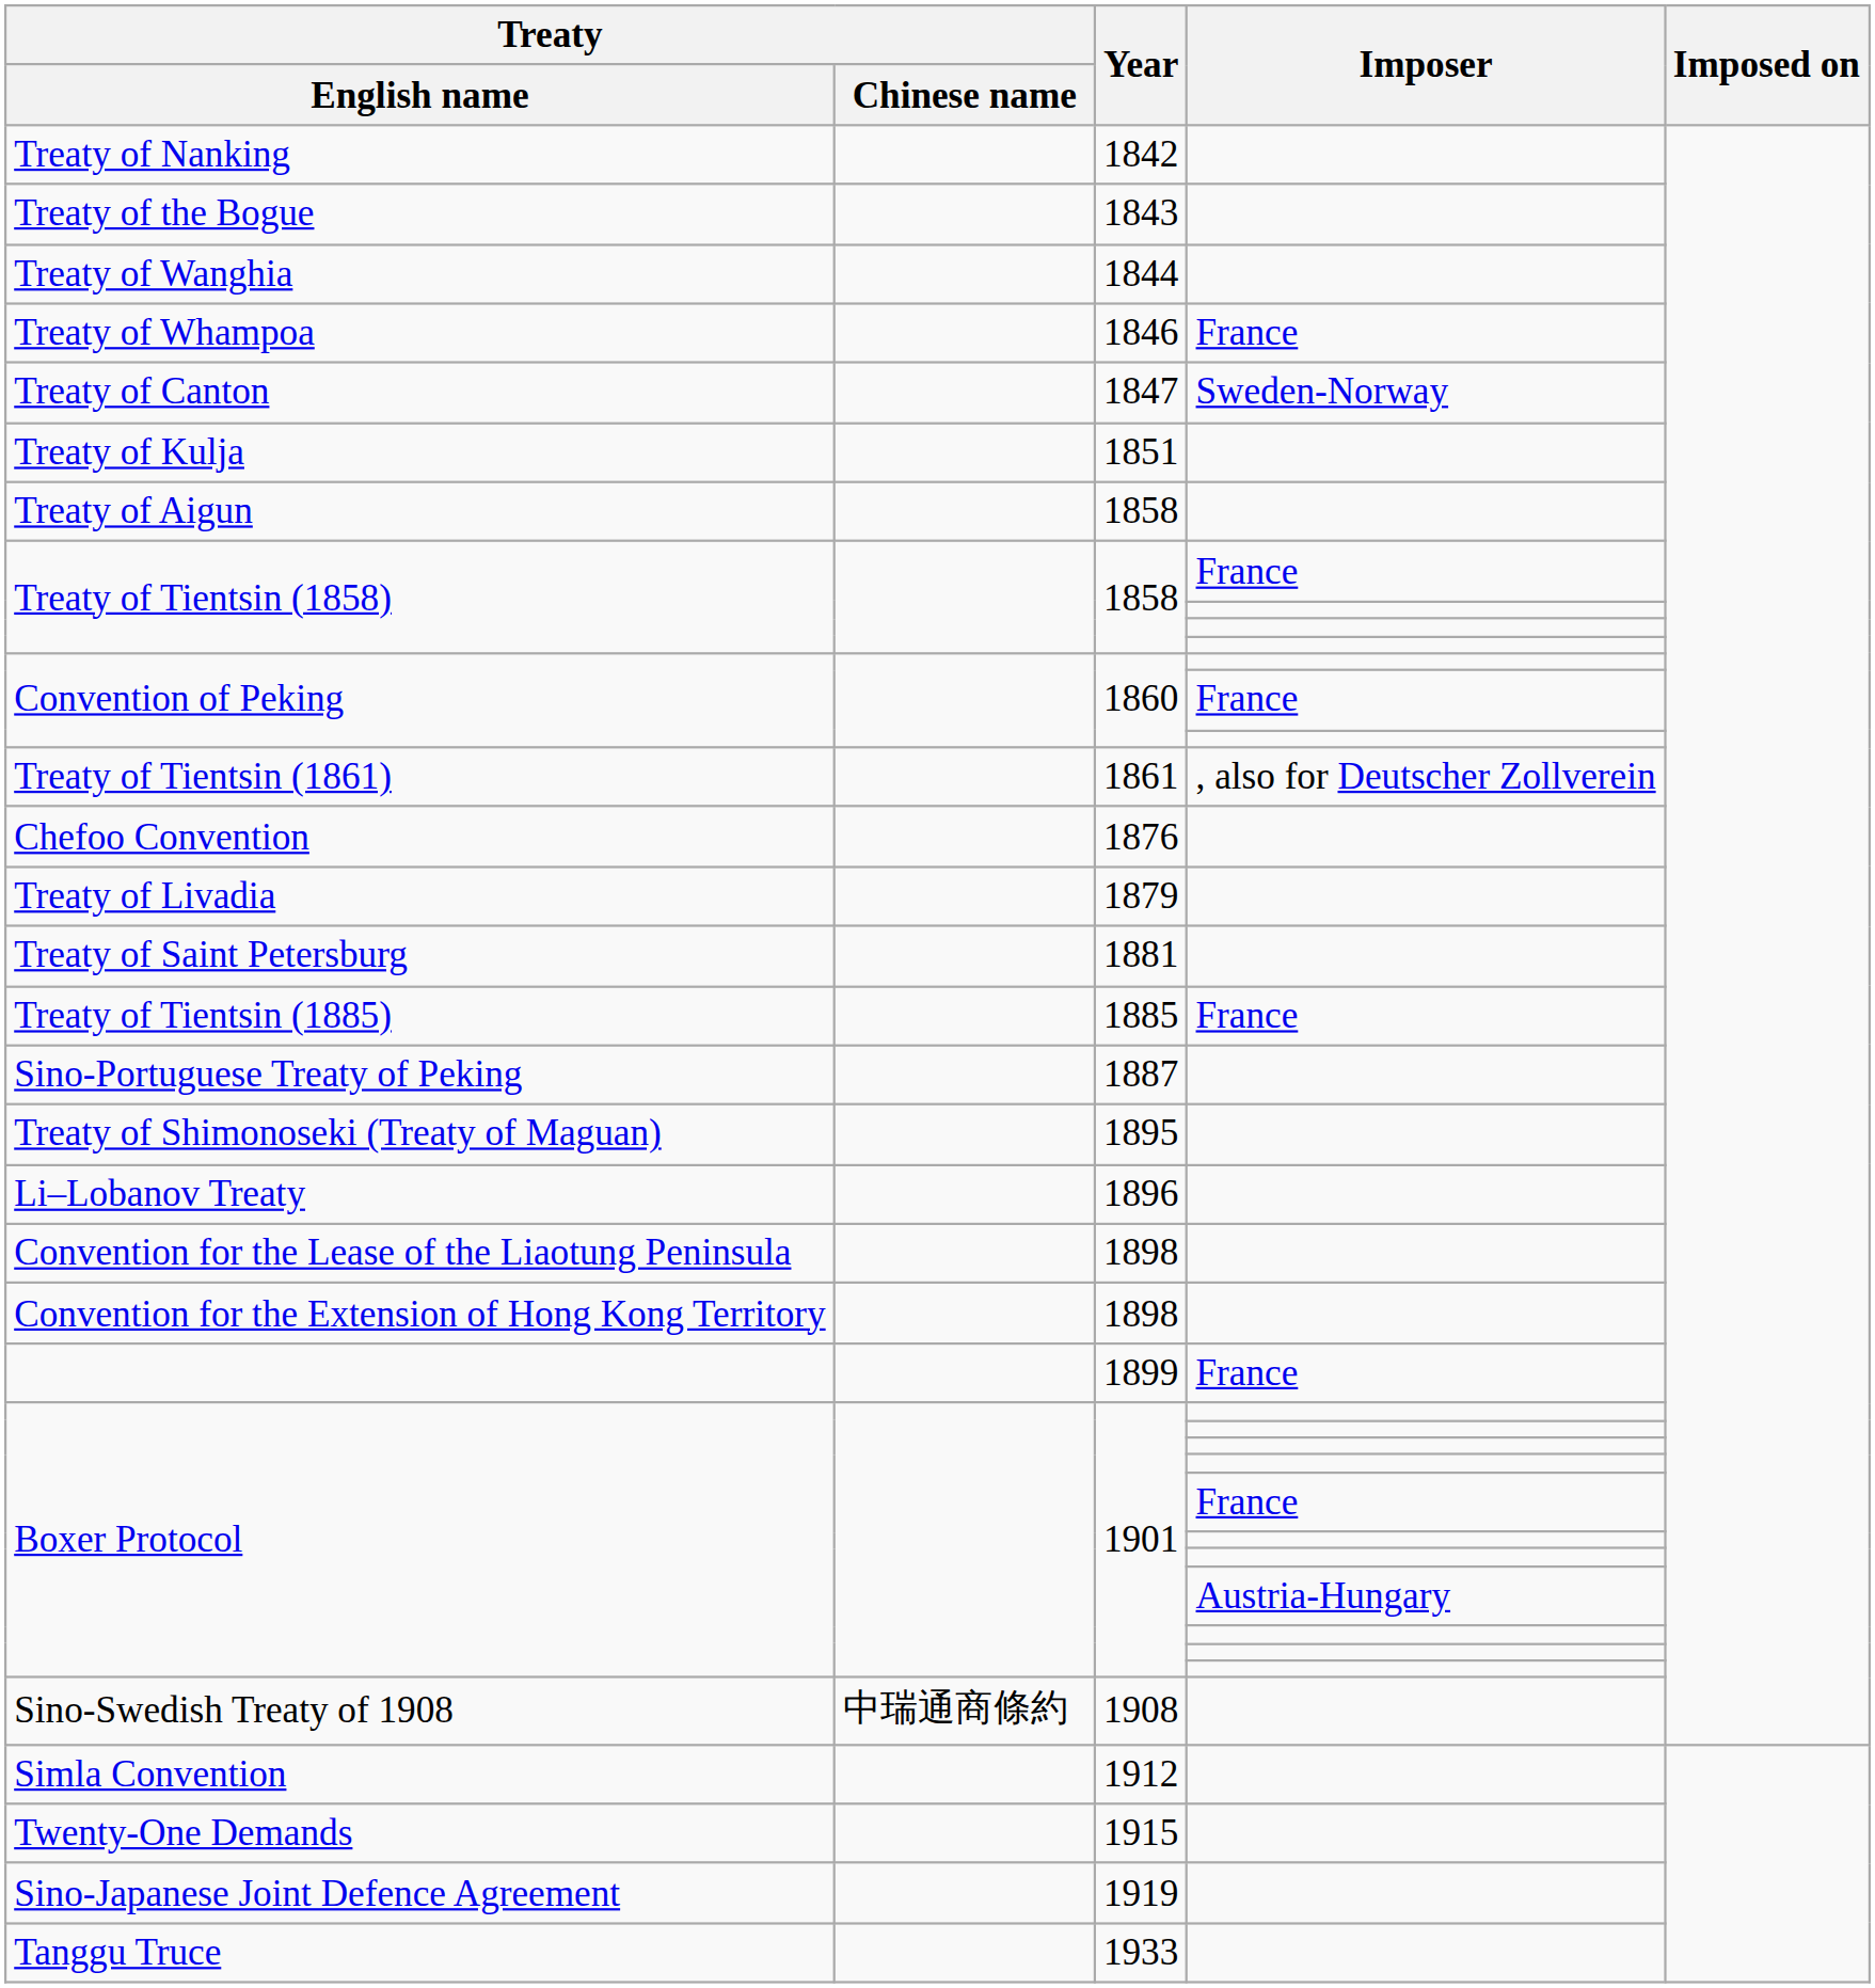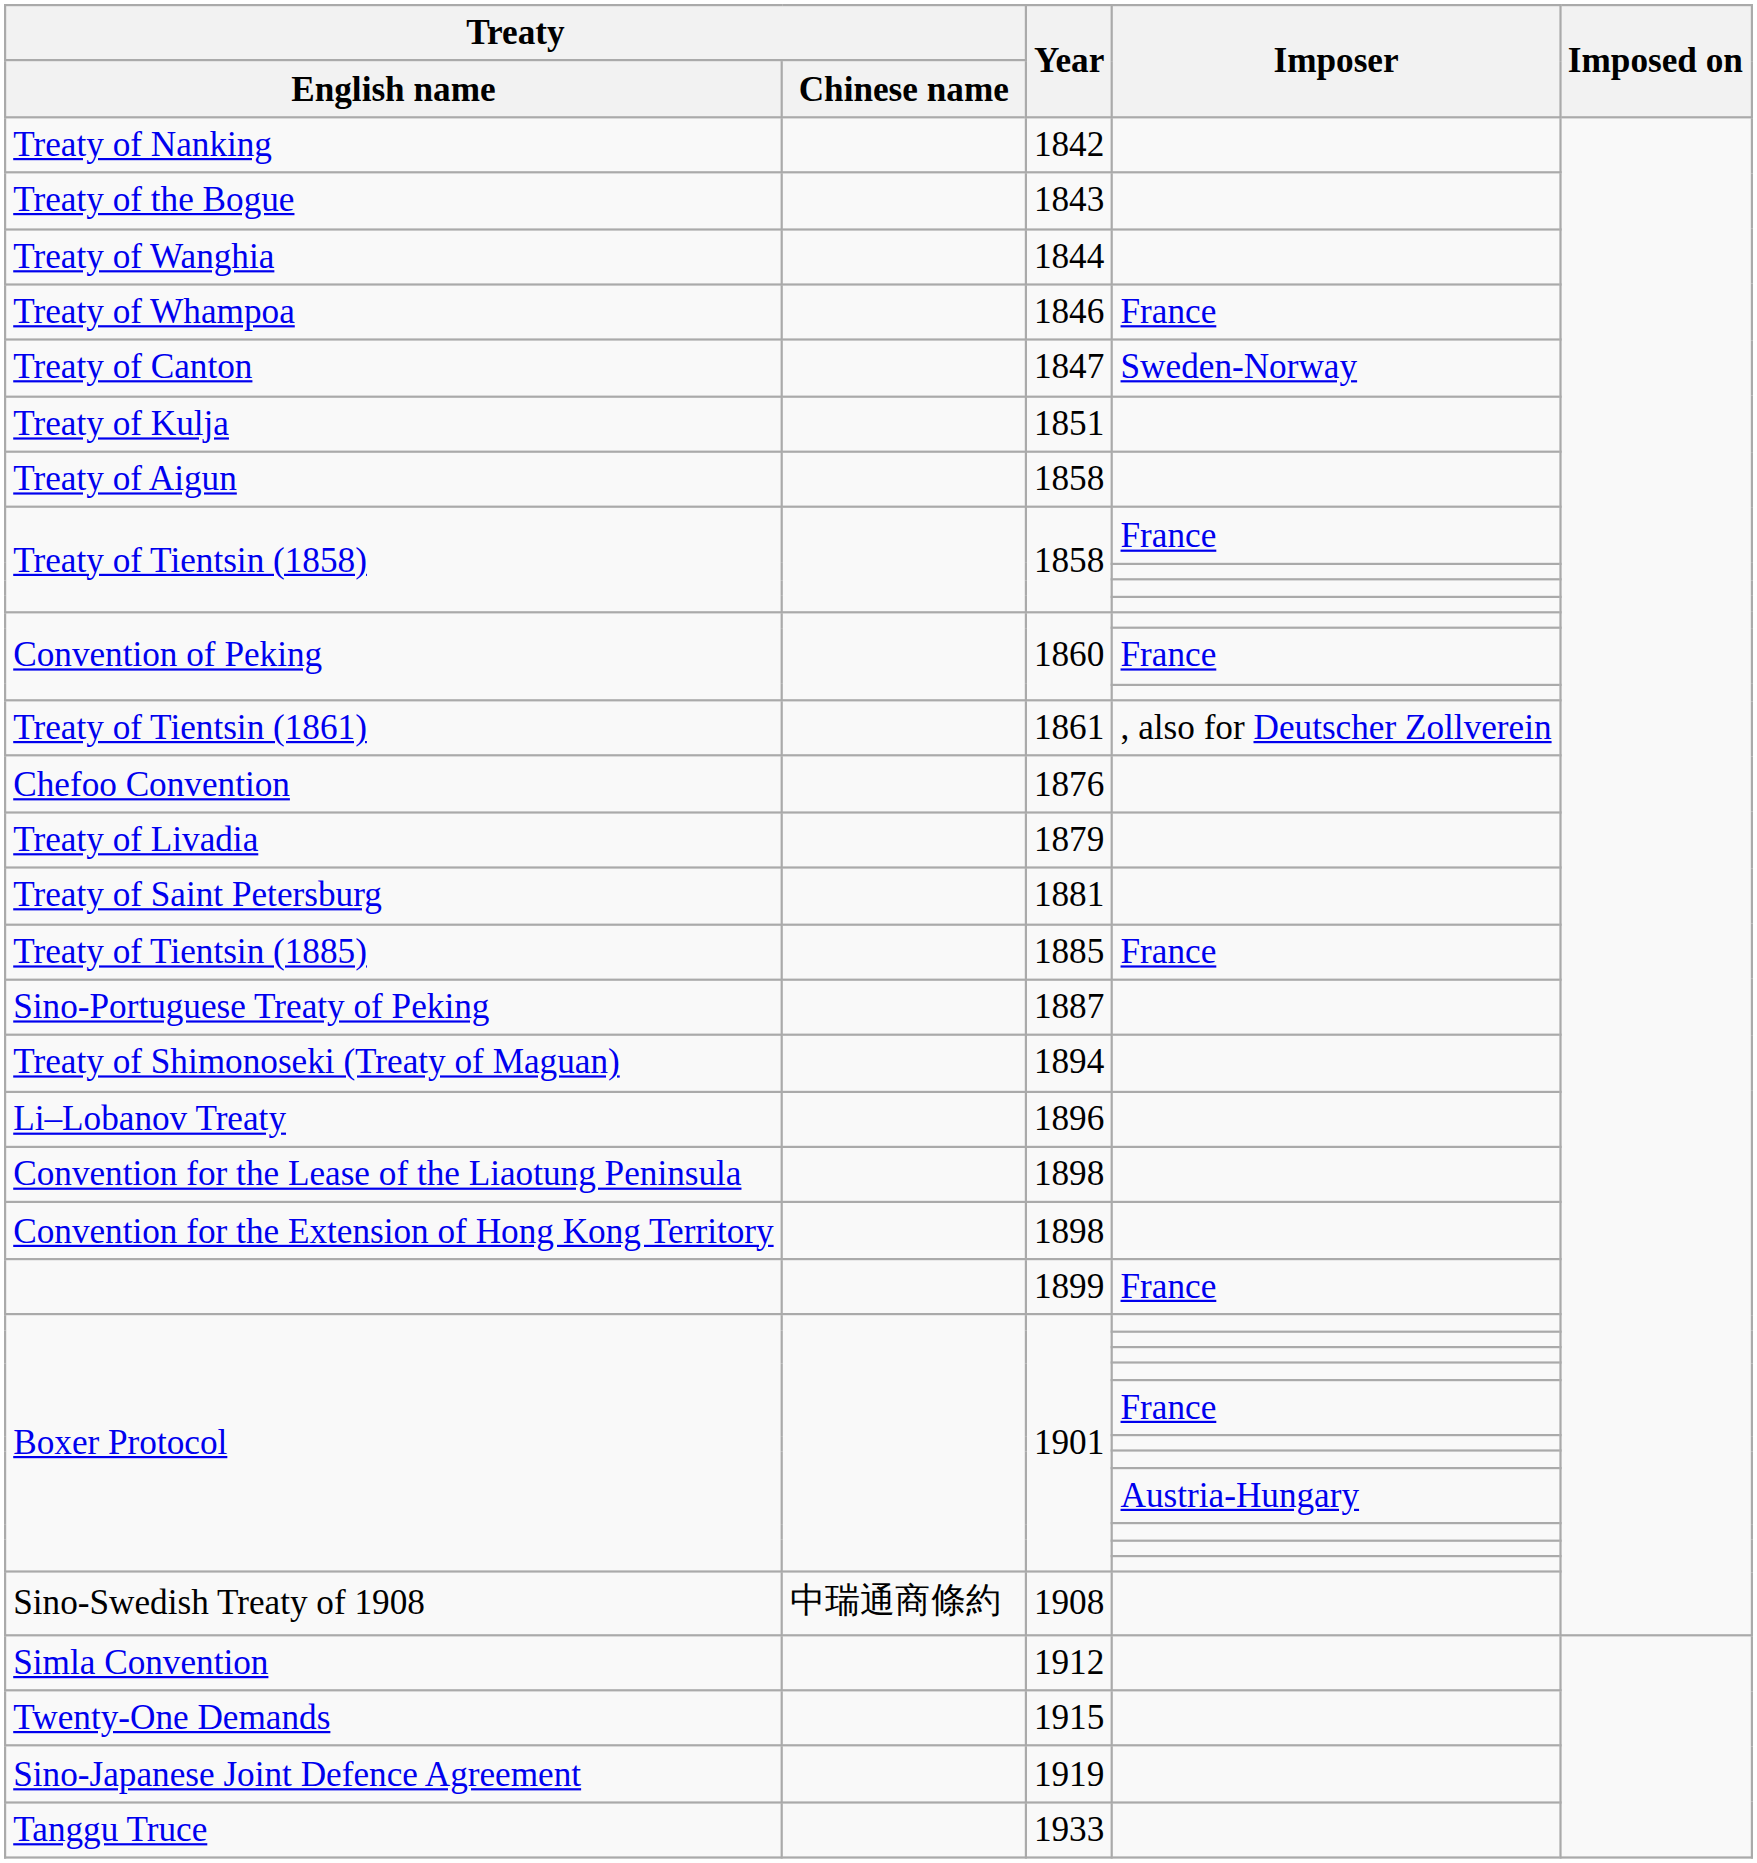 <table class="wikitable">
 <tr>
 <th colspan="2">Treaty</th>
 <th rowspan="2">Year</th>
 <th rowspan="2">Imposer</th>
 <th rowspan="2">Imposed on</th>
 </tr>
 <tr>
 <th>  English name  </th>
 <th> Chinese name </th>
 </tr>
 <tr>
 <td><a href='#'>Treaty of Nanking</a></td>
 <td></td>
 <td>1842</td>
 <td></td>
 <td rowspan="37"></td>
 </tr>
 <tr>
 <td><a href='#'>Treaty of the Bogue</a></td>
 <td></td>
 <td>1843</td>
 <td></td>
 </tr>
 <tr>
 <td><a href='#'>Treaty of Wanghia</a></td>
 <td></td>
 <td>1844</td>
 <td></td>
 </tr>
 <tr>
 <td><a href='#'>Treaty of Whampoa</a></td>
 <td></td>
 <td>1846</td>
 <td> <a href='#'>France</a></td>
 </tr>
 <tr>
 <td><a href='#'>Treaty of Canton</a></td>
 <td></td>
 <td>1847</td>
 <td> <a href='#'>Sweden-Norway</a></td>
 </tr>
 <tr>
 <td><a href='#'>Treaty of Kulja</a></td>
 <td></td>
 <td>1851</td>
 <td></td>
 </tr>
 <tr>
 <td><a href='#'>Treaty of Aigun</a></td>
 <td></td>
 <td>1858</td>
 <td></td>
 </tr>
 <tr>
 <td rowspan="4"><a href='#'>Treaty of Tientsin (1858)</a></td>
 <td rowspan="4"></td>
 <td rowspan="4">1858</td>
 <td> <a href='#'>France</a></td>
 </tr>
 <tr>
 <td></td>
 </tr>
 <tr>
 <td></td>
 </tr>
 <tr>
 <td></td>
 </tr>
 <tr>
 <td rowspan="3"><a href='#'>Convention of Peking</a></td>
 <td rowspan="3"></td>
 <td rowspan="3">1860</td>
 <td></td>
 </tr>
 <tr>
 <td> <a href='#'>France</a></td>
 </tr>
 <tr>
 <td></td>
 </tr>
 <tr>
 <td><a href='#'>Treaty of Tientsin (1861)</a></td>
 <td></td>
 <td>1861</td>
 <td>, also for <a href='#'>Deutscher Zollverein</a></td>
 </tr>
 <tr>
 <td><a href='#'>Chefoo Convention</a></td>
 <td></td>
 <td>1876</td>
 <td></td>
 </tr>
 <tr>
 <td><a href='#'>Treaty of Livadia</a></td>
 <td></td>
 <td>1879</td>
 <td></td>
 </tr>
 <tr>
 <td><a href='#'>Treaty of Saint Petersburg</a></td>
 <td></td>
 <td>1881</td>
 <td></td>
 </tr>
 <tr>
 <td><a href='#'>Treaty of Tientsin (1885)</a></td>
 <td></td>
 <td>1885</td>
 <td> <a href='#'>France</a></td>
 </tr>
 <tr>
 <td><a href='#'>Sino-Portuguese Treaty of Peking</a></td>
 <td></td>
 <td>1887</td>
 <td></td>
 </tr>
 <tr>
 <td><a href='#'>Treaty of Shimonoseki (Treaty of Maguan)</a></td>
 <td></td>
-<td>1895</td>
+<td>1894</td>
 <td></td>
 </tr>
 <tr>
 <td><a href='#'>Li–Lobanov Treaty</a></td>
 <td></td>
 <td>1896</td>
 <td></td>
 </tr>
 <tr>
 <td><a href='#'>Convention for the Lease of the Liaotung Peninsula</a></td>
 <td></td>
 <td>1898</td>
 <td></td>
 </tr>
 <tr>
 <td><a href='#'>Convention for the Extension of Hong Kong Territory</a></td>
 <td></td>
 <td>1898</td>
 <td></td>
 </tr>
 <tr>
 <td></td>
 <td></td>
 <td>1899</td>
 <td> <a href='#'>France</a></td>
 </tr>
 <tr>
 <td rowspan="11"><a href='#'>Boxer Protocol</a></td>
 <td rowspan="11"></td>
 <td rowspan="11">1901</td>
 <td></td>
 </tr>
 <tr>
 <td></td>
 </tr>
 <tr>
 <td></td>
 </tr>
 <tr>
 <td></td>
 </tr>
 <tr>
 <td> <a href='#'>France</a></td>
 </tr>
 <tr>
 <td></td>
 </tr>
 <tr>
 <td></td>
 </tr>
 <tr>
 <td> <a href='#'>Austria-Hungary</a></td>
 </tr>
 <tr>
 <td></td>
 </tr>
 <tr>
 <td></td>
 </tr>
 <tr>
 <td></td>
 </tr>
 <tr>
 <td>Sino-Swedish Treaty of 1908</td>
 <td>中瑞通商條約</td>
 <td>1908</td>
 <td></td>
 </tr>
 <tr>
 <td><a href='#'>Simla Convention</a></td>
 <td></td>
 <td>1912</td>
 <td></td>
 <td rowspan="4"></td>
 </tr>
 <tr>
 <td><a href='#'>Twenty-One Demands</a></td>
 <td></td>
 <td>1915</td>
 <td></td>
 </tr>
 <tr>
 <td><a href='#'>Sino-Japanese Joint Defence Agreement</a></td>
 <td></td>
 <td>1919</td>
 <td></td>
 </tr>
 <tr>
 <td><a href='#'>Tanggu Truce</a></td>
 <td></td>
 <td>1933</td>
 <td></td>
 </tr>
 </table>
